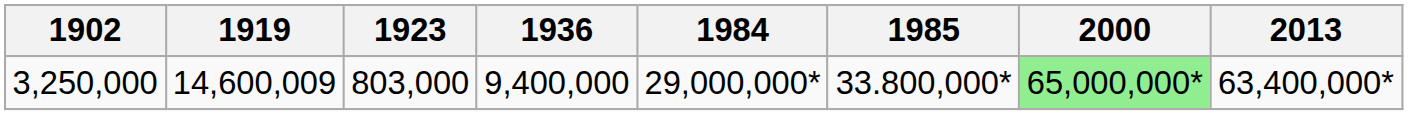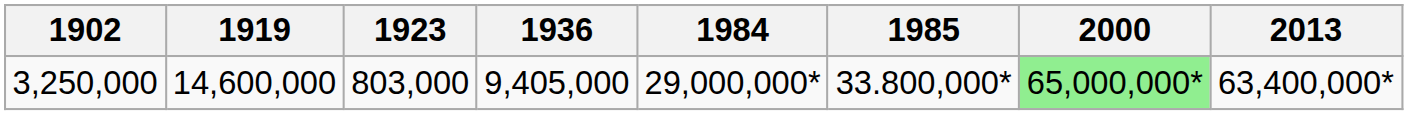 <table class="wikitable">
 <tr>
 <th>1902</th>
 <th>1919</th>
 <th>1923</th>
 <th>1936</th>
 <th>1984</th>
 <th>1985</th>
 <th>2000</th>
 <th>2013</th>
 </tr>
 <tr>
 <td>3,250,000</td>
-<td>14,600,009</td>
+<td>14,600,000</td>
 <td>803,000</td>
-<td>9,400,000</td>
+<td>9,405,000</td>
 <td>29,000,000*</td>
 <td>33.800,000*</td>
 <td style="background: lightgreen;">65,000,000*</td>
 <td>63,400,000*</td>
 </tr>
 </table>
